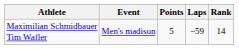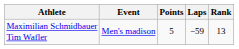 <table class=wikitable style=font-size:90%;text-align:center>
 <tr>
 <th>Athlete</th>
 <th>Event</th>
 <th>Points</th>
 <th>Laps</th>
 <th>Rank</th>
 </tr>
 <tr>
 <td align=left><a href='#'>Maximilian Schmidbauer</a><br><a href='#'>Tim Wafler</a></td>
 <td align=left><a href='#'>Men's madison</a></td>
 <td>5</td>
 <td>−59</td>
-<td>14</td>
+<td>13</td>
 </tr>
 </table>
